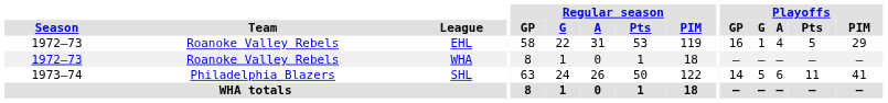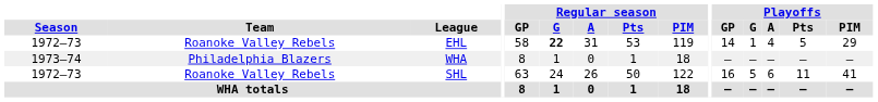 <table border="0" cellpadding="1" cellspacing="0" style="text-align:center; width:75%">
 <tr bgcolor="#e0e0e0">
 <th colspan="3" bgcolor="#ffffff"></th>
 <th rowspan="99" bgcolor="#ffffff"></th>
 <th colspan="5"><a href='#'>Regular season</a></th>
 <th rowspan="99" bgcolor="#ffffff"></th>
 <th colspan="5"><a href='#'>Playoffs</a></th>
 </tr>
 <tr bgcolor="#e0e0e0">
 <th><a href='#'>Season</a></th>
 <th>Team</th>
 <th>League</th>
 <th>GP</th>
 <th><a href='#'>G</a></th>
 <th><a href='#'>A</a></th>
 <th><a href='#'>Pts</a></th>
 <th><a href='#'>PIM</a></th>
 <th>GP</th>
 <th>G</th>
 <th>A</th>
 <th>Pts</th>
 <th>PIM</th>
 </tr>
 <tr>
 <td>1972–73</td>
 <td><a href='#'>Roanoke Valley Rebels</a></td>
 <td><a href='#'>EHL</a></td>
 <td>58</td>
-<td>22</td>
+<td><strong>22</strong></td>
 <td>31</td>
 <td>53</td>
 <td>119</td>
-<td>16</td>
+<td>14</td>
 <td>1</td>
 <td>4</td>
 <td>5</td>
 <td>29</td>
 </tr>
 <tr bgcolor="#f0f0f0">
-<td><a href='#'>1972–73</a></td>
-<td><a href='#'>Roanoke Valley Rebels</a></td>
+<td>1973–74</td>
+<td><a href='#'>Philadelphia Blazers</a></td>
 <td><a href='#'>WHA</a></td>
 <td>8</td>
 <td>1</td>
 <td>0</td>
 <td>1</td>
 <td>18</td>
 <td>—</td>
 <td>—</td>
 <td>—</td>
 <td>—</td>
 <td>—</td>
 </tr>
 <tr>
-<td>1973–74</td>
-<td><a href='#'>Philadelphia Blazers</a></td>
+<td>1972–73</td>
+<td><a href='#'>Roanoke Valley Rebels</a></td>
 <td><a href='#'>SHL</a></td>
 <td>63</td>
 <td>24</td>
 <td>26</td>
 <td>50</td>
 <td>122</td>
-<td>14</td>
+<td>16</td>
 <td>5</td>
 <td>6</td>
 <td>11</td>
 <td>41</td>
 </tr>
 <tr ALIGN="center" bgcolor="#e0e0e0">
 <th colspan="3">WHA totals</th>
 <th>8</th>
 <th>1</th>
 <th>0</th>
 <th>1</th>
 <th>18</th>
 <th>—</th>
 <th>—</th>
 <th>—</th>
 <th>—</th>
 <th>—</th>
 </tr>
 </table>
